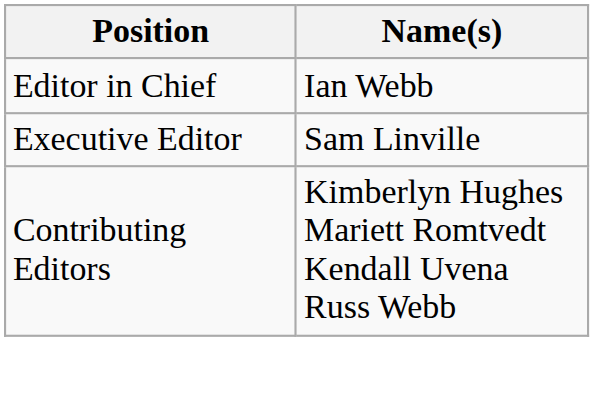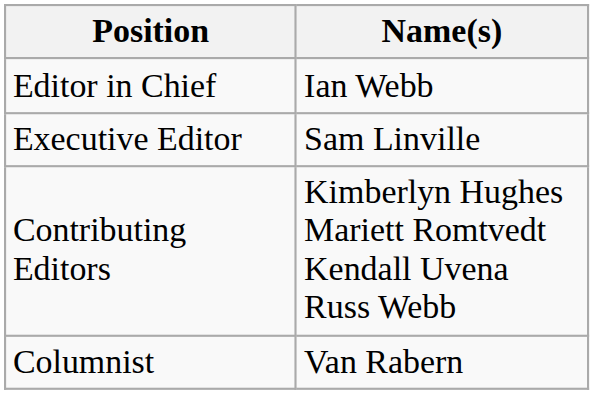 <table class="wikitable">
 <tr>
 <th width=130>Position</th>
 <th width=130>Name(s)</th>
 </tr>
 <tr>
 <td>Editor in Chief</td>
 <td>Ian Webb</td>
 </tr>
 <tr>
 <td>Executive Editor</td>
 <td>Sam Linville</td>
 </tr>
 <tr>
 <td>Contributing Editors</td>
 <td>Kimberlyn Hughes<br>Mariett Romtvedt<br>Kendall Uvena<br>Russ Webb</td>
 </tr>
+<tr>
+<td>Columnist</td>
+<td>Van Rabern</td>
+</tr>
 </table>
